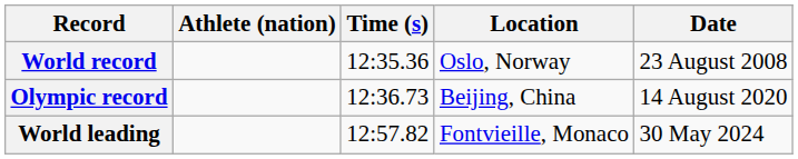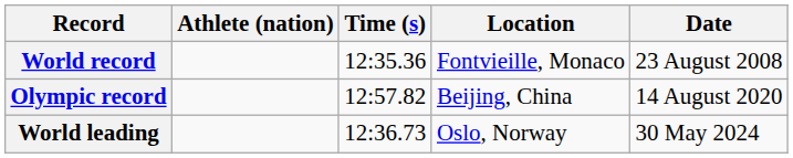 <table class="wikitable">
 <tr>
 <th scope="col">Record</th>
 <th scope="col">Athlete (nation)</th>
 <th scope="col">Time (<a href='#'>s</a>)</th>
 <th scope="col">Location</th>
 <th scope="col">Date</th>
 </tr>
 <tr>
 <th scope="row"><a href='#'>World record</a></th>
 <td></td>
 <td>12:35.36</td>
-<td><a href='#'>Oslo</a>, Norway</td>
+<td><a href='#'>Fontvieille</a>, Monaco</td>
 <td>23 August 2008</td>
 </tr>
 <tr>
 <th scope="row"><a href='#'>Olympic record</a></th>
 <td></td>
-<td>12:36.73</td>
+<td>12:57.82</td>
 <td><a href='#'>Beijing</a>, China</td>
 <td>14 August 2020</td>
 </tr>
 <tr>
 <th scope="row">World leading</th>
 <td></td>
-<td>12:57.82</td>
-<td><a href='#'>Fontvieille</a>, Monaco</td>
+<td>12:36.73</td>
+<td><a href='#'>Oslo</a>, Norway</td>
 <td>30 May 2024</td>
 </tr>
 </table>
